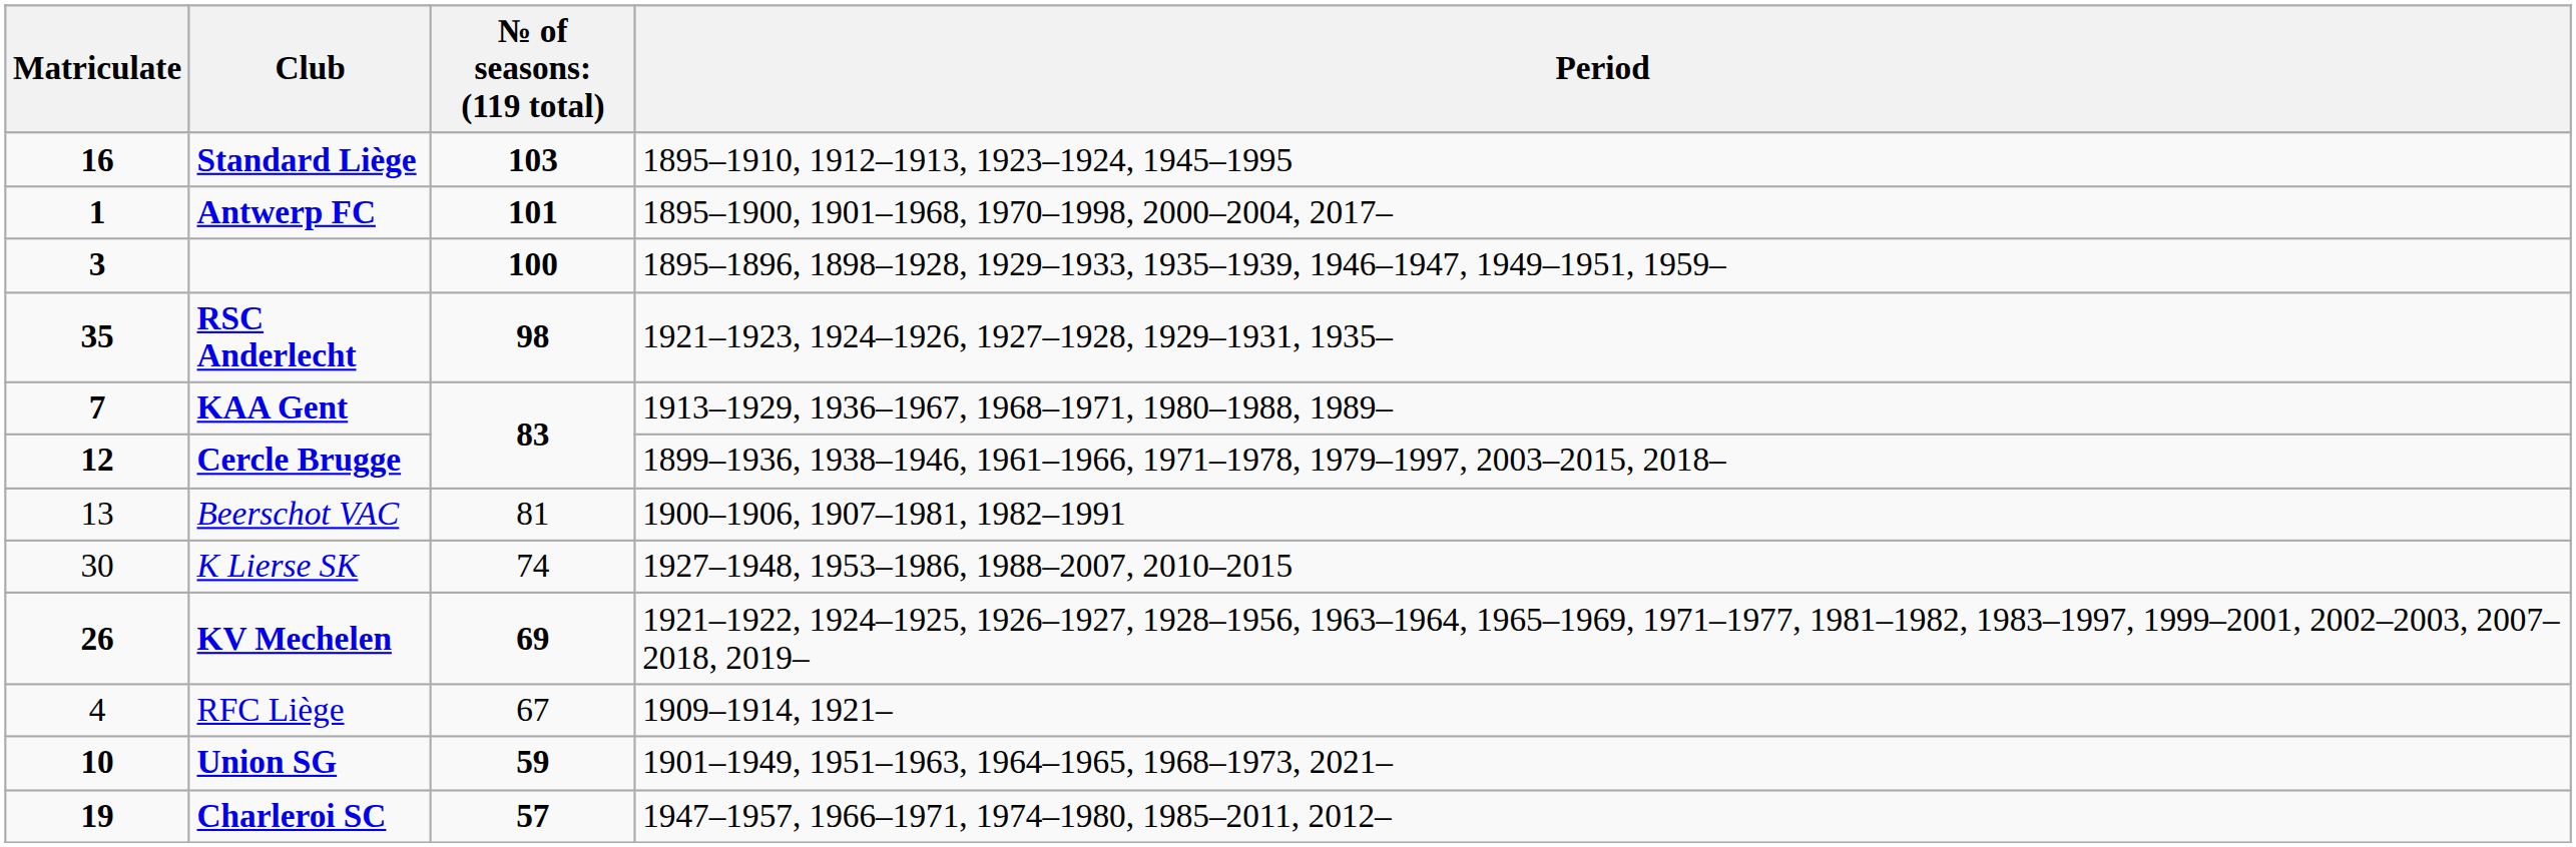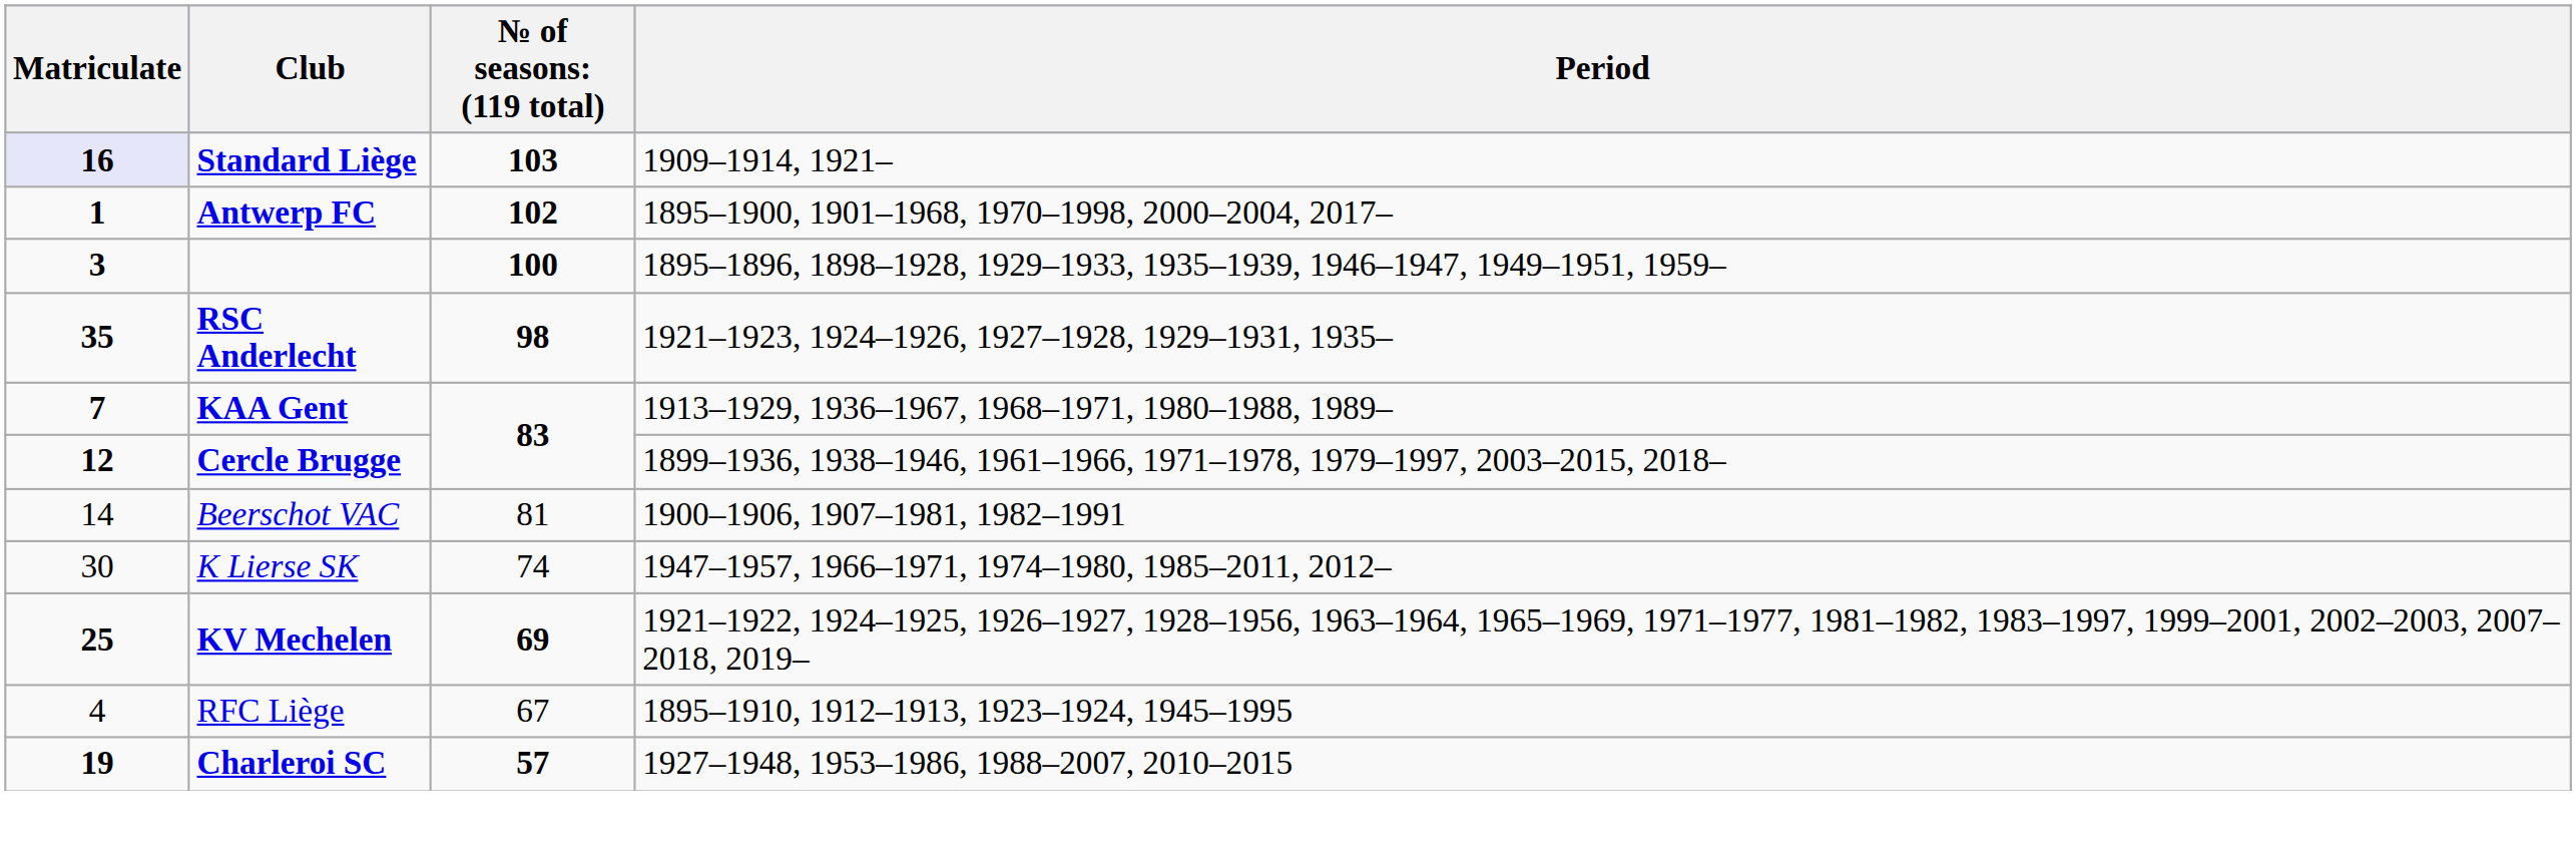 <table class="wikitable sortable" align="left" style="margin:1em;">
 <tr bgcolor="#ccccff">
 <th>Matriculate</th>
 <th>Club</th>
 <th>№ of seasons:<br> (119 total)</th>
 <th>Period</th>
 </tr>
 <tr>
-<td align=center><strong>16</strong></td>
+<td align=center style="background: lavender;"><strong>16</strong></td>
 <td><strong><a href='#'>Standard Liège</a></strong></td>
 <td align=center><strong>103</strong></td>
-<td>1895–1910, 1912–1913, 1923–1924, 1945–1995</td>
+<td>1909–1914, 1921–</td>
 </tr>
 <tr>
 <td align=center><strong>1</strong></td>
 <td><strong><a href='#'>Antwerp FC</a></strong></td>
-<td align=center><strong>101</strong></td>
+<td align=center><strong>102</strong></td>
 <td>1895–1900, 1901–1968, 1970–1998, 2000–2004, 2017–</td>
 </tr>
 <tr>
 <td align=center><strong>3</strong></td>
 <td><strong></strong></td>
 <td align=center><strong>100</strong></td>
 <td>1895–1896, 1898–1928, 1929–1933, 1935–1939, 1946–1947, 1949–1951, 1959–</td>
 </tr>
 <tr>
 <td align=center><strong>35</strong></td>
 <td><strong><a href='#'>RSC Anderlecht</a></strong></td>
 <td align=center><strong>98</strong></td>
 <td>1921–1923, 1924–1926, 1927–1928, 1929–1931, 1935–</td>
 </tr>
 <tr>
 <td align=center><strong>7</strong></td>
 <td><strong><a href='#'>KAA Gent</a></strong></td>
 <td rowspan="2" align="center"><strong>83</strong></td>
 <td>1913–1929, 1936–1967, 1968–1971, 1980–1988, 1989–</td>
 </tr>
 <tr>
 <td align=center><strong>12</strong></td>
 <td><strong><a href='#'>Cercle Brugge</a></strong></td>
 <td>1899–1936, 1938–1946, 1961–1966, 1971–1978, 1979–1997, 2003–2015, 2018–</td>
 </tr>
 <tr>
-<td align=center>13</td>
+<td align=center>14</td>
 <td><em><a href='#'>Beerschot VAC</a></em></td>
 <td align=center>81</td>
 <td>1900–1906, 1907–1981, 1982–1991</td>
 </tr>
 <tr>
 <td align=center>30</td>
 <td><em><a href='#'>K Lierse SK</a></em></td>
 <td align=center>74</td>
-<td>1927–1948, 1953–1986, 1988–2007, 2010–2015</td>
+<td>1947–1957, 1966–1971, 1974–1980, 1985–2011, 2012–</td>
 </tr>
 <tr>
-<td align=center><strong>26</strong></td>
+<td align=center><strong>25</strong></td>
 <td><strong><a href='#'>KV Mechelen</a></strong></td>
 <td align=center><strong>69</strong></td>
 <td>1921–1922, 1924–1925, 1926–1927, 1928–1956, 1963–1964, 1965–1969, 1971–1977, 1981–1982, 1983–1997, 1999–2001, 2002–2003, 2007–2018, 2019–</td>
 </tr>
 <tr>
 <td align=center>4</td>
 <td><a href='#'>RFC Liège</a></td>
 <td align=center>67</td>
-<td>1909–1914, 1921–</td>
-</tr>
-<tr>
-<td align=center><strong>10</strong></td>
-<td><strong><a href='#'>Union SG</a></strong></td>
-<td align=center><strong>59</strong></td>
-<td>1901–1949, 1951–1963, 1964–1965, 1968–1973, 2021–</td>
+<td>1895–1910, 1912–1913, 1923–1924, 1945–1995</td>
 </tr>
 <tr>
 <td align=center><strong>19</strong></td>
 <td><strong><a href='#'>Charleroi SC</a></strong></td>
 <td align=center><strong>57</strong></td>
-<td>1947–1957, 1966–1971, 1974–1980, 1985–2011, 2012–</td>
+<td>1927–1948, 1953–1986, 1988–2007, 2010–2015</td>
 </tr>
 </table>
